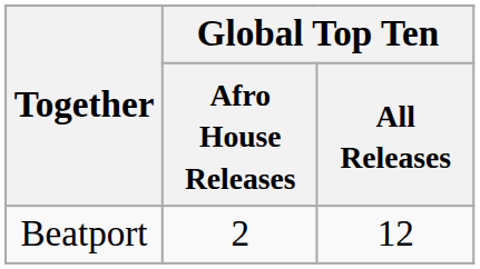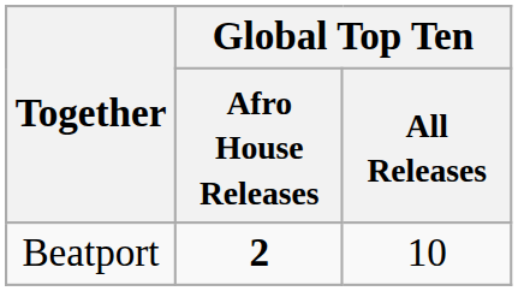 <table class="wikitable">
 <tr>
 <th rowspan="2">Together</th>
 <th colspan="6">Global Top Ten</th>
 </tr>
 <tr>
 <th width="60"><small>Afro House Releases</small></th>
 <th width="60"><small>All Releases</small></th>
 </tr>
 <tr>
 <td align="center" style="color: black;">Beatport</td>
-<td align="center" style="color: black;">2</td>
-<td align="center" style="color: black;">12</td>
+<td align="center" style="color: black;"><strong>2</strong></td>
+<td align="center" style="color: black;">10</td>
 </tr>
 </table>
